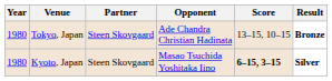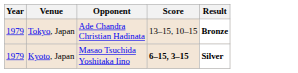 <table class="sortable wikitable" style="font-size: 90%;">
 <tr>
 <th>Year</th>
 <th>Venue</th>
-<th>Partner</th>
 <th>Opponent</th>
 <th>Score</th>
 <th>Result</th>
 </tr>
 <tr style="background:#F3E6D7">
-<td align="center"><a href='#'>1980</a></td>
+<td align="center"><a href='#'>1979</a></td>
 <td align="left"><a href='#'>Tokyo</a>, Japan</td>
-<td align="left"> <a href='#'>Steen Skovgaard</a></td>
 <td align="left"> <a href='#'>Ade Chandra</a><br>  <a href='#'>Christian Hadinata</a></td>
 <td align="left">13–15, 10–15</td>
 <td style="text-align:left; background:white"> <strong>Bronze</strong></td>
 </tr>
 <tr style="background:#F3E6D7">
-<td align="center"><a href='#'>1980</a></td>
+<td align="center"><a href='#'>1979</a></td>
 <td align="left"><a href='#'>Kyoto</a>, Japan</td>
-<td align="left"> Steen Skovgaard</td>
 <td align="left"> <a href='#'>Masao Tsuchida</a><br>  <a href='#'>Yoshitaka Iino</a></td>
 <td align="left"><strong>6–15, 3–15</strong></td>
 <td style="text-align:left; background:white"> <strong>Silver</strong></td>
 </tr>
 </table>
